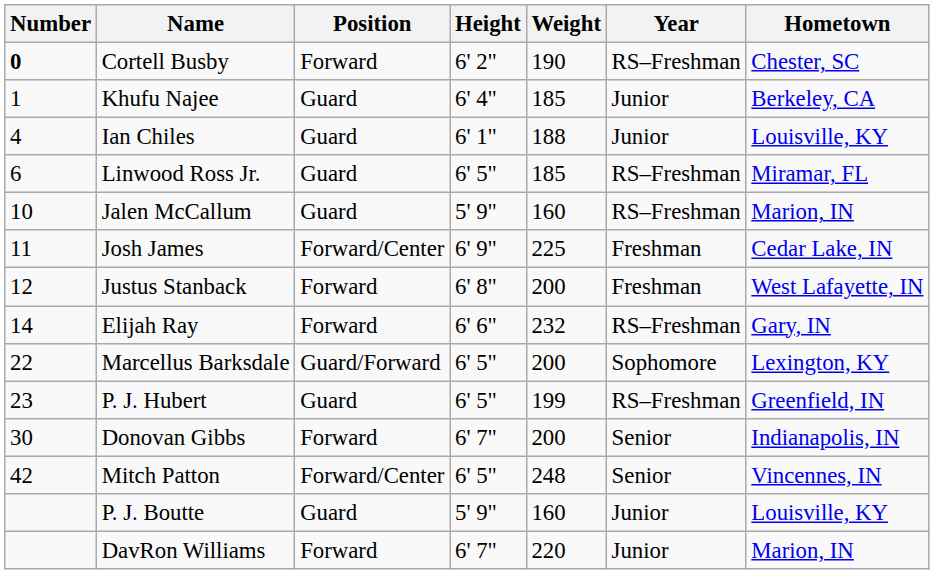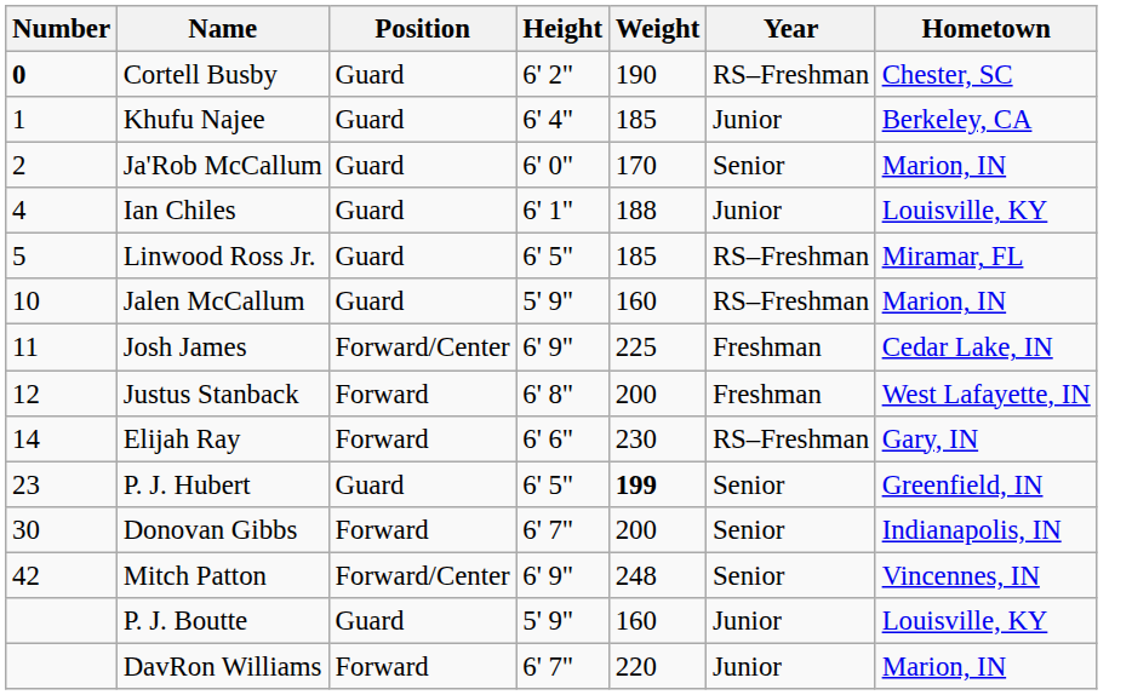 <table class="wikitable sortable" style="font-size: 95%;">
 <tr>
 <th>Number</th>
 <th>Name</th>
 <th>Position</th>
 <th>Height</th>
 <th>Weight</th>
 <th>Year</th>
 <th>Hometown</th>
 </tr>
 <tr>
 <td><strong>0</strong></td>
 <td>Cortell Busby</td>
-<td>Forward</td>
+<td>Guard</td>
 <td>6' 2"</td>
 <td>190</td>
 <td>RS–Freshman</td>
 <td><a href='#'>Chester, SC</a></td>
 </tr>
 <tr>
 <td>1</td>
 <td>Khufu Najee</td>
 <td>Guard</td>
 <td>6' 4"</td>
 <td>185</td>
 <td>Junior</td>
 <td><a href='#'>Berkeley, CA</a></td>
 </tr>
 <tr>
+<td>2</td>
+<td>Ja'Rob McCallum</td>
+<td>Guard</td>
+<td>6' 0"</td>
+<td>170</td>
+<td>Senior</td>
+<td><a href='#'>Marion, IN</a></td>
+</tr>
+<tr>
 <td>4</td>
 <td>Ian Chiles</td>
 <td>Guard</td>
 <td>6' 1"</td>
 <td>188</td>
 <td>Junior</td>
 <td><a href='#'>Louisville, KY</a></td>
 </tr>
 <tr>
-<td>6</td>
+<td>5</td>
 <td>Linwood Ross Jr.</td>
 <td>Guard</td>
 <td>6' 5"</td>
 <td>185</td>
 <td>RS–Freshman</td>
 <td><a href='#'>Miramar, FL</a></td>
 </tr>
 <tr>
 <td>10</td>
 <td>Jalen McCallum</td>
 <td>Guard</td>
 <td>5' 9"</td>
 <td>160</td>
 <td>RS–Freshman</td>
 <td><a href='#'>Marion, IN</a></td>
 </tr>
 <tr>
 <td>11</td>
 <td>Josh James</td>
 <td>Forward/Center</td>
 <td>6' 9"</td>
 <td>225</td>
 <td>Freshman</td>
 <td><a href='#'>Cedar Lake, IN</a></td>
 </tr>
 <tr>
 <td>12</td>
 <td>Justus Stanback</td>
 <td>Forward</td>
 <td>6' 8"</td>
 <td>200</td>
 <td>Freshman</td>
 <td><a href='#'>West Lafayette, IN</a></td>
 </tr>
 <tr>
 <td>14</td>
 <td>Elijah Ray</td>
 <td>Forward</td>
 <td>6' 6"</td>
-<td>232</td>
+<td>230</td>
 <td>RS–Freshman</td>
 <td><a href='#'>Gary, IN</a></td>
-</tr>
-<tr>
-<td>22</td>
-<td>Marcellus Barksdale</td>
-<td>Guard/Forward</td>
-<td>6' 5"</td>
-<td>200</td>
-<td>Sophomore</td>
-<td><a href='#'>Lexington, KY</a></td>
 </tr>
 <tr>
 <td>23</td>
 <td>P. J. Hubert</td>
 <td>Guard</td>
 <td>6' 5"</td>
-<td>199</td>
-<td>RS–Freshman</td>
+<td><strong>199</strong></td>
+<td>Senior</td>
 <td><a href='#'>Greenfield, IN</a></td>
 </tr>
 <tr>
 <td>30</td>
 <td>Donovan Gibbs</td>
 <td>Forward</td>
 <td>6' 7"</td>
 <td>200</td>
 <td>Senior</td>
 <td><a href='#'>Indianapolis, IN</a></td>
 </tr>
 <tr>
 <td>42</td>
 <td>Mitch Patton</td>
 <td>Forward/Center</td>
-<td>6' 5"</td>
+<td>6' 9"</td>
 <td>248</td>
 <td>Senior</td>
 <td><a href='#'>Vincennes, IN</a></td>
 </tr>
 <tr>
 <td></td>
 <td>P. J. Boutte</td>
 <td>Guard</td>
 <td>5' 9"</td>
 <td>160</td>
 <td>Junior</td>
 <td><a href='#'>Louisville, KY</a></td>
 </tr>
 <tr>
 <td></td>
 <td>DavRon Williams</td>
 <td>Forward</td>
 <td>6' 7"</td>
 <td>220</td>
 <td>Junior</td>
 <td><a href='#'>Marion, IN</a></td>
 </tr>
 </table>
